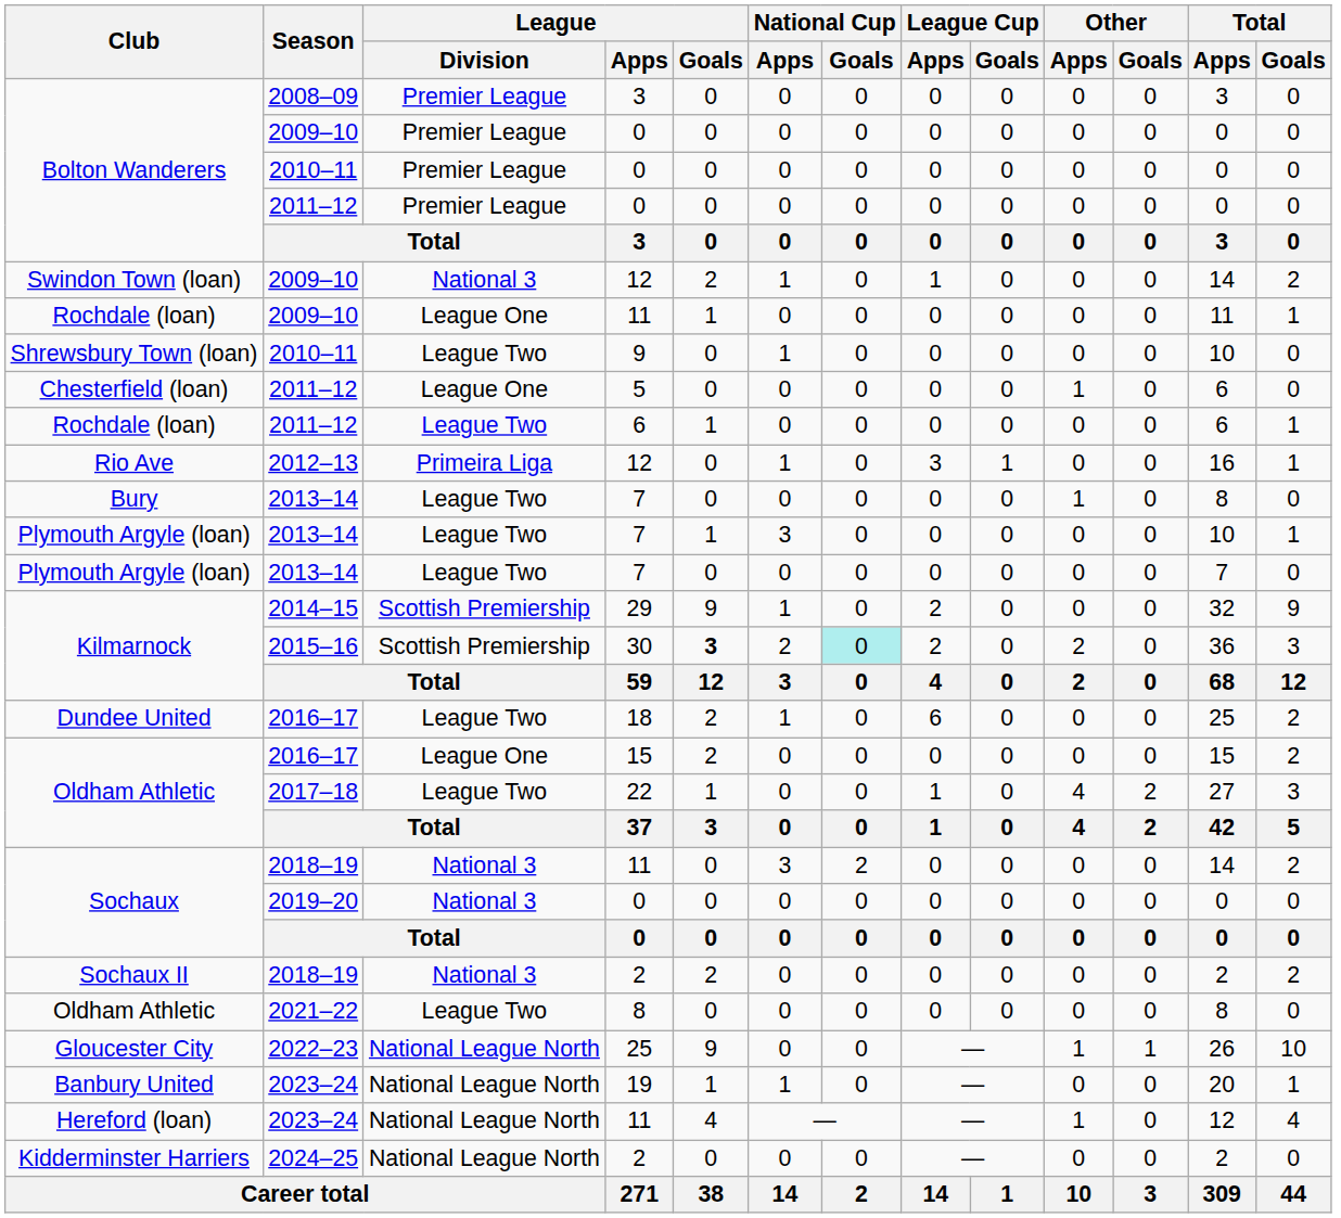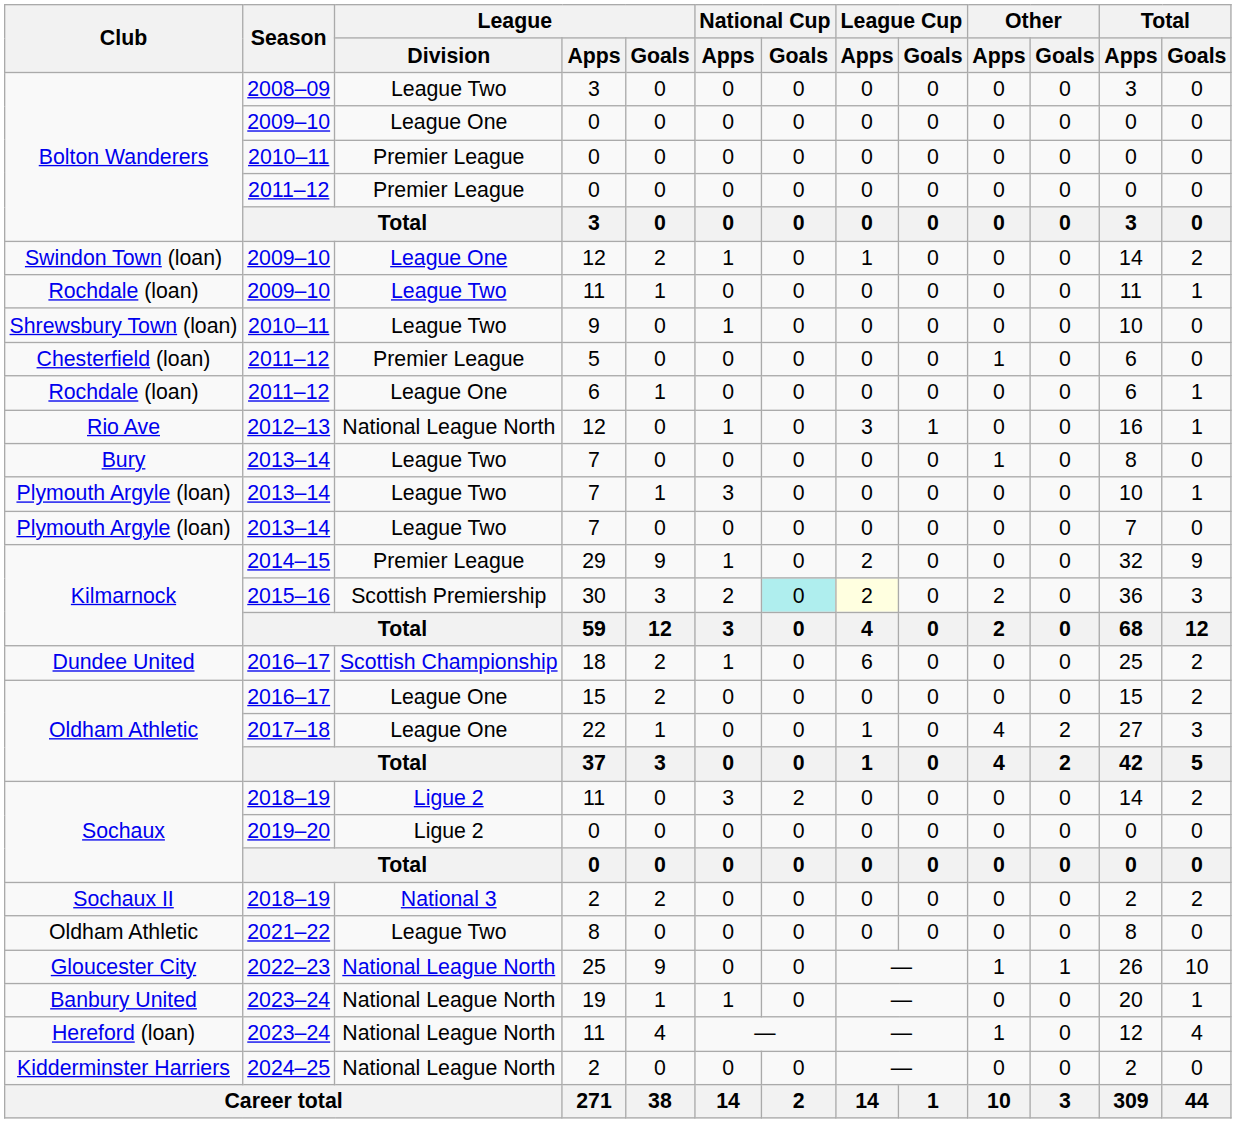 <table class="wikitable" style="text-align: center">
 <tr>
 <th rowspan="2">Club</th>
 <th rowspan="2">Season</th>
 <th colspan="3">League</th>
 <th colspan="2">National Cup</th>
 <th colspan="2">League Cup</th>
 <th colspan="2">Other</th>
 <th colspan="2">Total</th>
 </tr>
 <tr>
 <th>Division</th>
 <th>Apps</th>
 <th>Goals</th>
 <th>Apps</th>
 <th>Goals</th>
 <th>Apps</th>
 <th>Goals</th>
 <th>Apps</th>
 <th>Goals</th>
 <th>Apps</th>
 <th>Goals</th>
 </tr>
 <tr>
 <td rowspan="5"><a href='#'>Bolton Wanderers</a></td>
 <td><a href='#'>2008–09</a></td>
-<td><a href='#'>Premier League</a></td>
+<td>League Two</td>
 <td>3</td>
 <td>0</td>
 <td>0</td>
 <td>0</td>
 <td>0</td>
 <td>0</td>
 <td>0</td>
 <td>0</td>
 <td>3</td>
 <td>0</td>
 </tr>
 <tr>
 <td><a href='#'>2009–10</a></td>
-<td>Premier League</td>
+<td>League One</td>
 <td>0</td>
 <td>0</td>
 <td>0</td>
 <td>0</td>
 <td>0</td>
 <td>0</td>
 <td>0</td>
 <td>0</td>
 <td>0</td>
 <td>0</td>
 </tr>
 <tr>
 <td><a href='#'>2010–11</a></td>
 <td>Premier League</td>
 <td>0</td>
 <td>0</td>
 <td>0</td>
 <td>0</td>
 <td>0</td>
 <td>0</td>
 <td>0</td>
 <td>0</td>
 <td>0</td>
 <td>0</td>
 </tr>
 <tr>
 <td><a href='#'>2011–12</a></td>
 <td>Premier League</td>
 <td>0</td>
 <td>0</td>
 <td>0</td>
 <td>0</td>
 <td>0</td>
 <td>0</td>
 <td>0</td>
 <td>0</td>
 <td>0</td>
 <td>0</td>
 </tr>
 <tr>
 <th colspan="2">Total</th>
 <th>3</th>
 <th>0</th>
 <th>0</th>
 <th>0</th>
 <th>0</th>
 <th>0</th>
 <th>0</th>
 <th>0</th>
 <th>3</th>
 <th>0</th>
 </tr>
 <tr>
 <td><a href='#'>Swindon Town</a> (loan)</td>
 <td><a href='#'>2009–10</a></td>
-<td><a href='#'>National 3</a></td>
+<td><a href='#'>League One</a></td>
 <td>12</td>
 <td>2</td>
 <td>1</td>
 <td>0</td>
 <td>1</td>
 <td>0</td>
 <td>0</td>
 <td>0</td>
 <td>14</td>
 <td>2</td>
 </tr>
 <tr>
 <td><a href='#'>Rochdale</a> (loan)</td>
 <td><a href='#'>2009–10</a></td>
-<td>League One</td>
+<td><a href='#'>League Two</a></td>
 <td>11</td>
 <td>1</td>
 <td>0</td>
 <td>0</td>
 <td>0</td>
 <td>0</td>
 <td>0</td>
 <td>0</td>
 <td>11</td>
 <td>1</td>
 </tr>
 <tr>
 <td><a href='#'>Shrewsbury Town</a> (loan)</td>
 <td><a href='#'>2010–11</a></td>
 <td>League Two</td>
 <td>9</td>
 <td>0</td>
 <td>1</td>
 <td>0</td>
 <td>0</td>
 <td>0</td>
 <td>0</td>
 <td>0</td>
 <td>10</td>
 <td>0</td>
 </tr>
 <tr>
 <td><a href='#'>Chesterfield</a> (loan)</td>
 <td><a href='#'>2011–12</a></td>
-<td>League One</td>
+<td>Premier League</td>
 <td>5</td>
 <td>0</td>
 <td>0</td>
 <td>0</td>
 <td>0</td>
 <td>0</td>
 <td>1</td>
 <td>0</td>
 <td>6</td>
 <td>0</td>
 </tr>
 <tr>
 <td><a href='#'>Rochdale</a> (loan)</td>
 <td><a href='#'>2011–12</a></td>
-<td><a href='#'>League Two</a></td>
+<td>League One</td>
 <td>6</td>
 <td>1</td>
 <td>0</td>
 <td>0</td>
 <td>0</td>
 <td>0</td>
 <td>0</td>
 <td>0</td>
 <td>6</td>
 <td>1</td>
 </tr>
 <tr>
 <td><a href='#'>Rio Ave</a></td>
 <td><a href='#'>2012–13</a></td>
-<td><a href='#'>Primeira Liga</a></td>
+<td>National League North</td>
 <td>12</td>
 <td>0</td>
 <td>1</td>
 <td>0</td>
 <td>3</td>
 <td>1</td>
 <td>0</td>
 <td>0</td>
 <td>16</td>
 <td>1</td>
 </tr>
 <tr>
 <td><a href='#'>Bury</a></td>
 <td><a href='#'>2013–14</a></td>
 <td>League Two</td>
 <td>7</td>
 <td>0</td>
 <td>0</td>
 <td>0</td>
 <td>0</td>
 <td>0</td>
 <td>1</td>
 <td>0</td>
 <td>8</td>
 <td>0</td>
 </tr>
 <tr>
 <td><a href='#'>Plymouth Argyle</a> (loan)</td>
 <td><a href='#'>2013–14</a></td>
 <td>League Two</td>
 <td>7</td>
 <td>1</td>
 <td>3</td>
 <td>0</td>
 <td>0</td>
 <td>0</td>
 <td>0</td>
 <td>0</td>
 <td>10</td>
 <td>1</td>
 </tr>
 <tr>
 <td><a href='#'>Plymouth Argyle</a> (loan)</td>
 <td><a href='#'>2013–14</a></td>
 <td>League Two</td>
 <td>7</td>
 <td>0</td>
 <td>0</td>
 <td>0</td>
 <td>0</td>
 <td>0</td>
 <td>0</td>
 <td>0</td>
 <td>7</td>
 <td>0</td>
 </tr>
 <tr>
 <td rowspan="3"><a href='#'>Kilmarnock</a></td>
 <td><a href='#'>2014–15</a></td>
-<td><a href='#'>Scottish Premiership</a></td>
+<td>Premier League</td>
 <td>29</td>
 <td>9</td>
 <td>1</td>
 <td>0</td>
 <td>2</td>
 <td>0</td>
 <td>0</td>
 <td>0</td>
 <td>32</td>
 <td>9</td>
 </tr>
 <tr>
 <td><a href='#'>2015–16</a></td>
 <td>Scottish Premiership</td>
 <td>30</td>
-<td><strong>3</strong></td>
+<td>3</td>
 <td>2</td>
 <td style="background: paleturquoise;">0</td>
-<td>2</td>
+<td style="background: lightyellow;">2</td>
 <td>0</td>
 <td>2</td>
 <td>0</td>
 <td>36</td>
 <td>3</td>
 </tr>
 <tr>
 <th colspan="2">Total</th>
 <th>59</th>
 <th>12</th>
 <th>3</th>
 <th>0</th>
 <th>4</th>
 <th>0</th>
 <th>2</th>
 <th>0</th>
 <th>68</th>
 <th>12</th>
 </tr>
 <tr>
 <td><a href='#'>Dundee United</a></td>
 <td><a href='#'>2016–17</a></td>
-<td>League Two</td>
+<td><a href='#'>Scottish Championship</a></td>
 <td>18</td>
 <td>2</td>
 <td>1</td>
 <td>0</td>
 <td>6</td>
 <td>0</td>
 <td>0</td>
 <td>0</td>
 <td>25</td>
 <td>2</td>
 </tr>
 <tr>
 <td rowspan="3"><a href='#'>Oldham Athletic</a></td>
 <td><a href='#'>2016–17</a></td>
 <td>League One</td>
 <td>15</td>
 <td>2</td>
 <td>0</td>
 <td>0</td>
 <td>0</td>
 <td>0</td>
 <td>0</td>
 <td>0</td>
 <td>15</td>
 <td>2</td>
 </tr>
 <tr>
 <td><a href='#'>2017–18</a></td>
-<td>League Two</td>
+<td>League One</td>
 <td>22</td>
 <td>1</td>
 <td>0</td>
 <td>0</td>
 <td>1</td>
 <td>0</td>
 <td>4</td>
 <td>2</td>
 <td>27</td>
 <td>3</td>
 </tr>
 <tr>
 <th colspan="2">Total</th>
 <th>37</th>
 <th>3</th>
 <th>0</th>
 <th>0</th>
 <th>1</th>
 <th>0</th>
 <th>4</th>
 <th>2</th>
 <th>42</th>
 <th>5</th>
 </tr>
 <tr>
 <td rowspan="3"><a href='#'>Sochaux</a></td>
 <td><a href='#'>2018–19</a></td>
-<td><a href='#'>National 3</a></td>
+<td><a href='#'>Ligue 2</a></td>
 <td>11</td>
 <td>0</td>
 <td>3</td>
 <td>2</td>
 <td>0</td>
 <td>0</td>
 <td>0</td>
 <td>0</td>
 <td>14</td>
 <td>2</td>
 </tr>
 <tr>
 <td><a href='#'>2019–20</a></td>
-<td><a href='#'>National 3</a></td>
+<td>Ligue 2</td>
 <td>0</td>
 <td>0</td>
 <td>0</td>
 <td>0</td>
 <td>0</td>
 <td>0</td>
 <td>0</td>
 <td>0</td>
 <td>0</td>
 <td>0</td>
 </tr>
 <tr>
 <th colspan="2">Total</th>
 <th>0</th>
 <th>0</th>
 <th>0</th>
 <th>0</th>
 <th>0</th>
 <th>0</th>
 <th>0</th>
 <th>0</th>
 <th>0</th>
 <th>0</th>
 </tr>
 <tr>
 <td><a href='#'>Sochaux II</a></td>
 <td><a href='#'>2018–19</a></td>
 <td><a href='#'>National 3</a></td>
 <td>2</td>
 <td>2</td>
 <td>0</td>
 <td>0</td>
 <td>0</td>
 <td>0</td>
 <td>0</td>
 <td>0</td>
 <td>2</td>
 <td>2</td>
 </tr>
 <tr>
 <td>Oldham Athletic</td>
 <td><a href='#'>2021–22</a></td>
 <td>League Two</td>
 <td>8</td>
 <td>0</td>
 <td>0</td>
 <td>0</td>
 <td>0</td>
 <td>0</td>
 <td>0</td>
 <td>0</td>
 <td>8</td>
 <td>0</td>
 </tr>
 <tr>
 <td><a href='#'>Gloucester City</a></td>
 <td><a href='#'>2022–23</a></td>
 <td><a href='#'>National League North</a></td>
 <td>25</td>
 <td>9</td>
 <td>0</td>
 <td>0</td>
 <td colspan="2">—</td>
 <td>1</td>
 <td>1</td>
 <td>26</td>
 <td>10</td>
 </tr>
 <tr>
 <td><a href='#'>Banbury United</a></td>
 <td><a href='#'>2023–24</a></td>
 <td>National League North</td>
 <td>19</td>
 <td>1</td>
 <td>1</td>
 <td>0</td>
 <td colspan="2">—</td>
 <td>0</td>
 <td>0</td>
 <td>20</td>
 <td>1</td>
 </tr>
 <tr>
 <td><a href='#'>Hereford</a> (loan)</td>
 <td><a href='#'>2023–24</a></td>
 <td>National League North</td>
 <td>11</td>
 <td>4</td>
 <td colspan="2">—</td>
 <td colspan="2">—</td>
 <td>1</td>
 <td>0</td>
 <td>12</td>
 <td>4</td>
 </tr>
 <tr>
 <td><a href='#'>Kidderminster Harriers</a></td>
 <td><a href='#'>2024–25</a></td>
 <td>National League North</td>
 <td>2</td>
 <td>0</td>
 <td>0</td>
 <td>0</td>
 <td colspan="2">—</td>
 <td>0</td>
 <td>0</td>
 <td>2</td>
 <td>0</td>
 </tr>
 <tr>
 <th colspan="3">Career total</th>
 <th>271</th>
 <th>38</th>
 <th>14</th>
 <th>2</th>
 <th>14</th>
 <th>1</th>
 <th>10</th>
 <th>3</th>
 <th>309</th>
 <th>44</th>
 </tr>
 </table>
